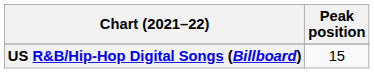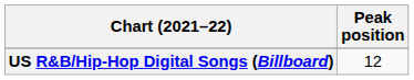 <table class="wikitable sortable plainrowheaders" style="text-align:center;">
 <tr>
 <th>Chart (2021–22)</th>
 <th>Peak<br>position</th>
 </tr>
 <tr>
 </tr>
 <tr>
 </tr>
 <tr>
 <th scope="row">US <a href='#'>R&B/Hip-Hop Digital Songs</a> (<a href='#'><em>Billboard</em></a>)</th>
-<td>15</td>
+<td>12</td>
 </tr>
 </table>
